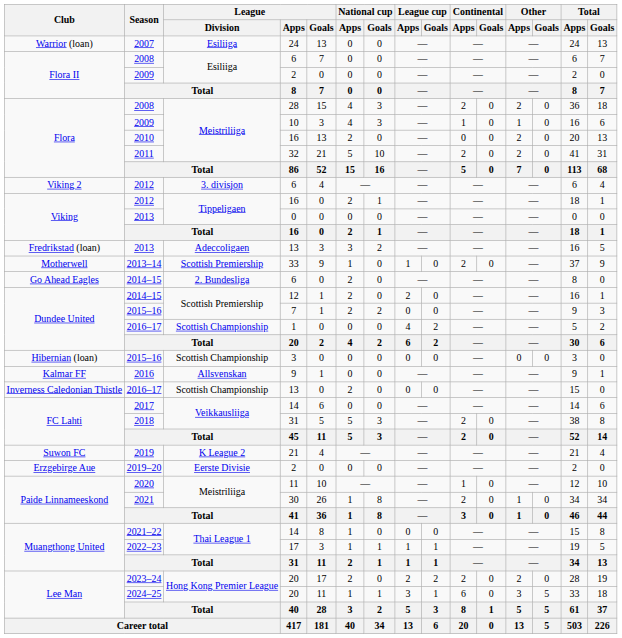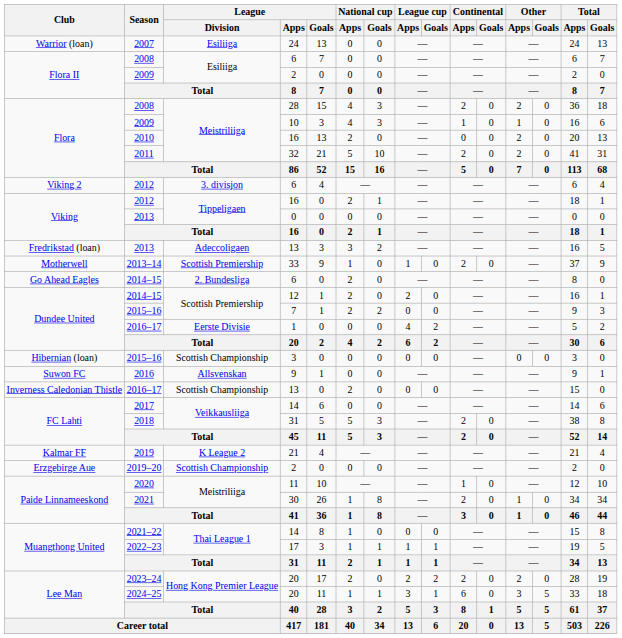 <table class="wikitable" style="text-align:center">
 <tr>
 <th rowspan="2">Club</th>
 <th rowspan="2">Season</th>
 <th colspan="3">League</th>
 <th colspan="2">National cup</th>
 <th colspan="2">League cup</th>
 <th colspan="2">Continental</th>
 <th colspan="2">Other</th>
 <th colspan="2">Total</th>
 </tr>
 <tr>
 <th>Division</th>
 <th>Apps</th>
 <th>Goals</th>
 <th>Apps</th>
 <th>Goals</th>
 <th>Apps</th>
 <th>Goals</th>
 <th>Apps</th>
 <th>Goals</th>
 <th>Apps</th>
 <th>Goals</th>
 <th>Apps</th>
 <th>Goals</th>
 </tr>
 <tr>
 <td><a href='#'>Warrior</a> (loan)</td>
 <td><a href='#'>2007</a></td>
 <td><a href='#'>Esiliiga</a></td>
 <td>24</td>
 <td>13</td>
 <td>0</td>
 <td>0</td>
 <td colspan="2">—</td>
 <td colspan="2">—</td>
 <td colspan="2">—</td>
 <td>24</td>
 <td>13</td>
 </tr>
 <tr>
 <td rowspan="3"><a href='#'>Flora II</a></td>
 <td><a href='#'>2008</a></td>
 <td rowspan="2">Esiliiga</td>
 <td>6</td>
 <td>7</td>
 <td>0</td>
 <td>0</td>
 <td colspan="2">—</td>
 <td colspan="2">—</td>
 <td colspan="2">—</td>
 <td>6</td>
 <td>7</td>
 </tr>
 <tr>
 <td><a href='#'>2009</a></td>
 <td>2</td>
 <td>0</td>
 <td>0</td>
 <td>0</td>
 <td colspan="2">—</td>
 <td colspan="2">—</td>
 <td colspan="2">—</td>
 <td>2</td>
 <td>0</td>
 </tr>
 <tr>
 <th colspan="2">Total</th>
 <th>8</th>
 <th>7</th>
 <th>0</th>
 <th>0</th>
 <th colspan="2">—</th>
 <th colspan="2">—</th>
 <th colspan="2">—</th>
 <th>8</th>
 <th>7</th>
 </tr>
 <tr>
 <td rowspan="5"><a href='#'>Flora</a></td>
 <td><a href='#'>2008</a></td>
 <td rowspan="4"><a href='#'>Meistriliiga</a></td>
 <td>28</td>
 <td>15</td>
 <td>4</td>
 <td>3</td>
 <td colspan="2">—</td>
 <td>2</td>
 <td>0</td>
 <td>2</td>
 <td>0</td>
 <td>36</td>
 <td>18</td>
 </tr>
 <tr>
 <td><a href='#'>2009</a></td>
 <td>10</td>
 <td>3</td>
 <td>4</td>
 <td>3</td>
 <td colspan="2">—</td>
 <td>1</td>
 <td>0</td>
 <td>1</td>
 <td>0</td>
 <td>16</td>
 <td>6</td>
 </tr>
 <tr>
 <td><a href='#'>2010</a></td>
 <td>16</td>
 <td>13</td>
 <td>2</td>
 <td>0</td>
 <td colspan="2">—</td>
 <td>0</td>
 <td>0</td>
 <td>2</td>
 <td>0</td>
 <td>20</td>
 <td>13</td>
 </tr>
 <tr>
 <td><a href='#'>2011</a></td>
 <td>32</td>
 <td>21</td>
 <td>5</td>
 <td>10</td>
 <td colspan="2">—</td>
 <td>2</td>
 <td>0</td>
 <td>2</td>
 <td>0</td>
 <td>41</td>
 <td>31</td>
 </tr>
 <tr>
 <th colspan="2">Total</th>
 <th>86</th>
 <th>52</th>
 <th>15</th>
 <th>16</th>
 <th colspan="2">—</th>
 <th>5</th>
 <th>0</th>
 <th>7</th>
 <th>0</th>
 <th>113</th>
 <th>68</th>
 </tr>
 <tr>
 <td><a href='#'>Viking 2</a></td>
 <td><a href='#'>2012</a></td>
 <td><a href='#'>3. divisjon</a></td>
 <td>6</td>
 <td>4</td>
 <td colspan="2">—</td>
 <td colspan="2">—</td>
 <td colspan="2">—</td>
 <td colspan="2">—</td>
 <td>6</td>
 <td>4</td>
 </tr>
 <tr>
 <td rowspan="3"><a href='#'>Viking</a></td>
 <td><a href='#'>2012</a></td>
 <td rowspan="2"><a href='#'>Tippeligaen</a></td>
 <td>16</td>
 <td>0</td>
 <td>2</td>
 <td>1</td>
 <td colspan="2">—</td>
 <td colspan="2">—</td>
 <td colspan="2">—</td>
 <td>18</td>
 <td>1</td>
 </tr>
 <tr>
 <td><a href='#'>2013</a></td>
 <td>0</td>
 <td>0</td>
 <td>0</td>
 <td>0</td>
 <td colspan="2">—</td>
 <td colspan="2">—</td>
 <td colspan="2">—</td>
 <td>0</td>
 <td>0</td>
 </tr>
 <tr>
 <th colspan="2">Total</th>
 <th>16</th>
 <th>0</th>
 <th>2</th>
 <th>1</th>
 <th colspan="2">—</th>
 <th colspan="2">—</th>
 <th colspan="2">—</th>
 <th>18</th>
 <th>1</th>
 </tr>
 <tr>
 <td><a href='#'>Fredrikstad</a> (loan)</td>
 <td><a href='#'>2013</a></td>
 <td><a href='#'>Adeccoligaen</a></td>
 <td>13</td>
 <td>3</td>
 <td>3</td>
 <td>2</td>
 <td colspan="2">—</td>
 <td colspan="2">—</td>
 <td colspan="2">—</td>
 <td>16</td>
 <td>5</td>
 </tr>
 <tr>
 <td><a href='#'>Motherwell</a></td>
 <td><a href='#'>2013–14</a></td>
 <td><a href='#'>Scottish Premiership</a></td>
 <td>33</td>
 <td>9</td>
 <td>1</td>
 <td>0</td>
 <td>1</td>
 <td>0</td>
 <td>2</td>
 <td>0</td>
 <td colspan="2">—</td>
 <td>37</td>
 <td>9</td>
 </tr>
 <tr>
 <td><a href='#'>Go Ahead Eagles</a></td>
 <td><a href='#'>2014–15</a></td>
 <td><a href='#'>2. Bundesliga</a></td>
 <td>6</td>
 <td>0</td>
 <td>2</td>
 <td>0</td>
 <td colspan="2">—</td>
 <td colspan="2">—</td>
 <td colspan="2">—</td>
 <td>8</td>
 <td>0</td>
 </tr>
 <tr>
 <td rowspan="4"><a href='#'>Dundee United</a></td>
 <td><a href='#'>2014–15</a></td>
 <td rowspan="2">Scottish Premiership</td>
 <td>12</td>
 <td>1</td>
 <td>2</td>
 <td>0</td>
 <td>2</td>
 <td>0</td>
 <td colspan="2">—</td>
 <td colspan="2">—</td>
 <td>16</td>
 <td>1</td>
 </tr>
 <tr>
 <td><a href='#'>2015–16</a></td>
 <td>7</td>
 <td>1</td>
 <td>2</td>
 <td>2</td>
 <td>0</td>
 <td>0</td>
 <td colspan="2">—</td>
 <td colspan="2">—</td>
 <td>9</td>
 <td>3</td>
 </tr>
 <tr>
 <td><a href='#'>2016–17</a></td>
-<td><a href='#'>Scottish Championship</a></td>
+<td><a href='#'>Eerste Divisie</a></td>
 <td>1</td>
 <td>0</td>
 <td>0</td>
 <td>0</td>
 <td>4</td>
 <td>2</td>
 <td colspan="2">—</td>
 <td colspan="2">—</td>
 <td>5</td>
 <td>2</td>
 </tr>
 <tr>
 <th colspan="2">Total</th>
 <th>20</th>
 <th>2</th>
 <th>4</th>
 <th>2</th>
 <th>6</th>
 <th>2</th>
 <th colspan="2">—</th>
 <th colspan="2">—</th>
 <th>30</th>
 <th>6</th>
 </tr>
 <tr>
 <td><a href='#'>Hibernian</a> (loan)</td>
 <td><a href='#'>2015–16</a></td>
 <td>Scottish Championship</td>
 <td>3</td>
 <td>0</td>
 <td>0</td>
 <td>0</td>
 <td>0</td>
 <td>0</td>
 <td colspan="2">—</td>
 <td>0</td>
 <td>0</td>
 <td>3</td>
 <td>0</td>
 </tr>
 <tr>
-<td><a href='#'>Kalmar FF</a></td>
+<td><a href='#'>Suwon FC</a></td>
 <td><a href='#'>2016</a></td>
 <td><a href='#'>Allsvenskan</a></td>
 <td>9</td>
 <td>1</td>
 <td>0</td>
 <td>0</td>
 <td colspan="2">—</td>
 <td colspan="2">—</td>
 <td colspan="2">—</td>
 <td>9</td>
 <td>1</td>
 </tr>
 <tr>
 <td><a href='#'>Inverness Caledonian Thistle</a></td>
 <td><a href='#'>2016–17</a></td>
 <td>Scottish Championship</td>
 <td>13</td>
 <td>0</td>
 <td>2</td>
 <td>0</td>
 <td>0</td>
 <td>0</td>
 <td colspan="2">—</td>
 <td colspan="2">—</td>
 <td>15</td>
 <td>0</td>
 </tr>
 <tr>
 <td rowspan="3"><a href='#'>FC Lahti</a></td>
 <td><a href='#'>2017</a></td>
 <td rowspan="2"><a href='#'>Veikkausliiga</a></td>
 <td>14</td>
 <td>6</td>
 <td>0</td>
 <td>0</td>
 <td colspan="2">—</td>
 <td colspan="2">—</td>
 <td colspan="2">—</td>
 <td>14</td>
 <td>6</td>
 </tr>
 <tr>
 <td><a href='#'>2018</a></td>
 <td>31</td>
 <td>5</td>
 <td>5</td>
 <td>3</td>
 <td colspan="2">—</td>
 <td>2</td>
 <td>0</td>
 <td colspan="2">—</td>
 <td>38</td>
 <td>8</td>
 </tr>
 <tr>
 <th colspan="2">Total</th>
 <th>45</th>
 <th>11</th>
 <th>5</th>
 <th>3</th>
 <th colspan="2">—</th>
 <th>2</th>
 <th>0</th>
 <th colspan="2">—</th>
 <th>52</th>
 <th>14</th>
 </tr>
 <tr>
-<td><a href='#'>Suwon FC</a></td>
+<td><a href='#'>Kalmar FF</a></td>
 <td><a href='#'>2019</a></td>
 <td><a href='#'>K League 2</a></td>
 <td>21</td>
 <td>4</td>
 <td colspan="2">—</td>
 <td colspan="2">—</td>
 <td colspan="2">—</td>
 <td colspan="2">—</td>
 <td>21</td>
 <td>4</td>
 </tr>
 <tr>
 <td><a href='#'>Erzgebirge Aue</a></td>
 <td><a href='#'>2019–20</a></td>
-<td><a href='#'>Eerste Divisie</a></td>
+<td><a href='#'>Scottish Championship</a></td>
 <td>2</td>
 <td>0</td>
 <td>0</td>
 <td>0</td>
 <td colspan="2">—</td>
 <td colspan="2">—</td>
 <td colspan="2">—</td>
 <td>2</td>
 <td>0</td>
 </tr>
 <tr>
 <td rowspan="3"><a href='#'>Paide Linnameeskond</a></td>
 <td><a href='#'>2020</a></td>
 <td rowspan="2">Meistriliiga</td>
 <td>11</td>
 <td>10</td>
 <td colspan="2">—</td>
 <td colspan="2">—</td>
 <td>1</td>
 <td>0</td>
 <td colspan="2">—</td>
 <td>12</td>
 <td>10</td>
 </tr>
 <tr>
 <td><a href='#'>2021</a></td>
 <td>30</td>
 <td>26</td>
 <td>1</td>
 <td>8</td>
 <td colspan="2">—</td>
 <td>2</td>
 <td>0</td>
 <td>1</td>
 <td>0</td>
 <td>34</td>
 <td>34</td>
 </tr>
 <tr>
 <th colspan="2">Total</th>
 <th>41</th>
 <th>36</th>
 <th>1</th>
 <th>8</th>
 <th colspan="2">—</th>
 <th>3</th>
 <th>0</th>
 <th>1</th>
 <th>0</th>
 <th>46</th>
 <th>44</th>
 </tr>
 <tr>
 <td rowspan="3"><a href='#'>Muangthong United</a></td>
 <td><a href='#'>2021–22</a></td>
 <td rowspan="2"><a href='#'>Thai League 1</a></td>
 <td>14</td>
 <td>8</td>
 <td>1</td>
 <td>0</td>
 <td>0</td>
 <td>0</td>
 <td colspan="2">—</td>
 <td colspan="2">—</td>
 <td>15</td>
 <td>8</td>
 </tr>
 <tr>
 <td><a href='#'>2022–23</a></td>
 <td>17</td>
 <td>3</td>
 <td>1</td>
 <td>1</td>
 <td>1</td>
 <td>1</td>
 <td colspan="2">—</td>
 <td colspan="2">—</td>
 <td>19</td>
 <td>5</td>
 </tr>
 <tr>
 <th colspan="2">Total</th>
 <th>31</th>
 <th>11</th>
 <th>2</th>
 <th>1</th>
 <th>1</th>
 <th>1</th>
 <th colspan="2">—</th>
 <th colspan="2">—</th>
 <th>34</th>
 <th>13</th>
 </tr>
 <tr>
 <td rowspan="3"><a href='#'>Lee Man</a></td>
 <td><a href='#'>2023–24</a></td>
 <td rowspan="2"><a href='#'>Hong Kong Premier League</a></td>
 <td>20</td>
 <td>17</td>
 <td>2</td>
 <td>0</td>
 <td>2</td>
 <td>2</td>
 <td>2</td>
 <td>0</td>
 <td>2</td>
 <td>0</td>
 <td>28</td>
 <td>19</td>
 </tr>
 <tr>
 <td><a href='#'>2024–25</a></td>
 <td>20</td>
 <td>11</td>
 <td>1</td>
 <td>1</td>
 <td>3</td>
 <td>1</td>
 <td>6</td>
 <td>0</td>
 <td>3</td>
 <td>5</td>
 <td>33</td>
 <td>18</td>
 </tr>
 <tr>
 <th colspan="2">Total</th>
 <th>40</th>
 <th>28</th>
 <th>3</th>
 <th>2</th>
 <th>5</th>
 <th>3</th>
 <th>8</th>
 <th>1</th>
 <th>5</th>
 <th>5</th>
 <th>61</th>
 <th>37</th>
 </tr>
 <tr>
 <th colspan="3">Career total</th>
 <th>417</th>
 <th>181</th>
 <th>40</th>
 <th>34</th>
 <th>13</th>
 <th>6</th>
 <th>20</th>
 <th>0</th>
 <th>13</th>
 <th>5</th>
 <th>503</th>
 <th>226</th>
 </tr>
 </table>
